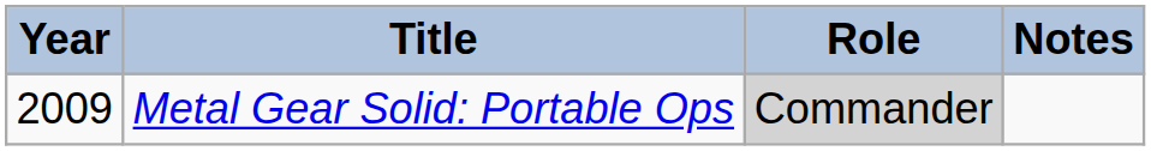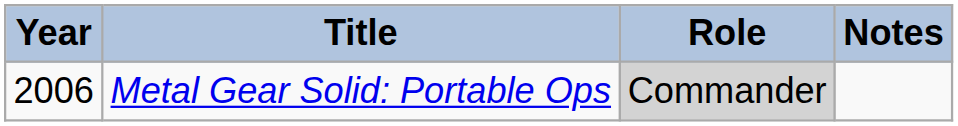 <table class="wikitable">
 <tr>
 <th style="background:#B0C4DE;">Year</th>
 <th style="background:#B0C4DE;">Title</th>
 <th style="background:#B0C4DE;">Role</th>
 <th style="background:#B0C4DE;">Notes</th>
 </tr>
 <tr>
-<td>2009</td>
+<td>2006</td>
 <td><em><a href='#'>Metal Gear Solid: Portable Ops</a></em></td>
 <td style="background: lightgrey;">Commander</td>
 <td></td>
 </tr>
 </table>
